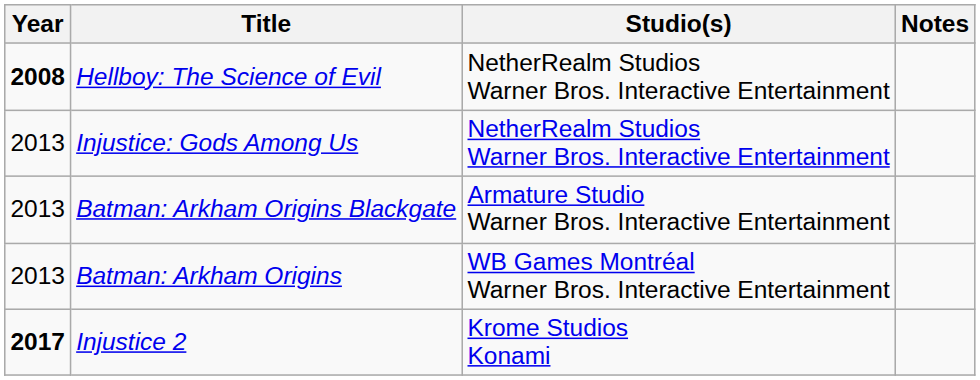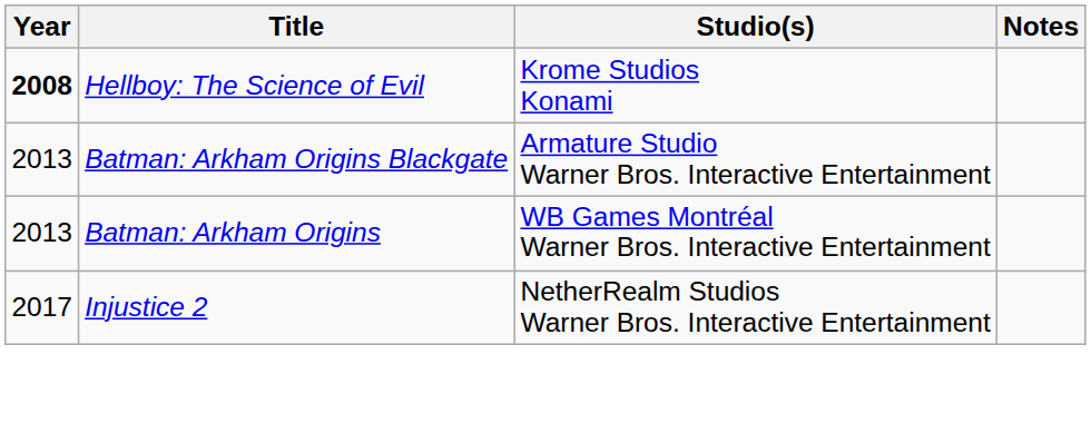 <table class="wikitable plainrowheaders">
 <tr>
 <th>Year</th>
 <th>Title</th>
 <th>Studio(s)</th>
 <th>Notes</th>
 </tr>
 <tr>
 <td><strong>2008</strong></td>
 <td><em><a href='#'>Hellboy: The Science of Evil</a></em></td>
-<td>NetherRealm Studios<br>Warner Bros. Interactive Entertainment</td>
-<td></td>
-</tr>
-<tr>
-<td>2013</td>
-<td><em><a href='#'>Injustice: Gods Among Us</a></em></td>
-<td><a href='#'>NetherRealm Studios</a><br><a href='#'>Warner Bros. Interactive Entertainment</a></td>
+<td><a href='#'>Krome Studios</a><br><a href='#'>Konami</a></td>
 <td></td>
 </tr>
 <tr>
 <td>2013</td>
 <td><em><a href='#'>Batman: Arkham Origins Blackgate</a></em></td>
 <td><a href='#'>Armature Studio</a><br>Warner Bros. Interactive Entertainment</td>
 <td></td>
 </tr>
 <tr>
 <td>2013</td>
 <td><em><a href='#'>Batman: Arkham Origins</a></em></td>
 <td><a href='#'>WB Games Montréal</a><br>Warner Bros. Interactive Entertainment</td>
 <td></td>
 </tr>
 <tr>
-<td><strong>2017</strong></td>
+<td>2017</td>
 <td><em><a href='#'>Injustice 2</a></em></td>
-<td><a href='#'>Krome Studios</a><br><a href='#'>Konami</a></td>
+<td>NetherRealm Studios<br>Warner Bros. Interactive Entertainment</td>
 <td></td>
 </tr>
 </table>
